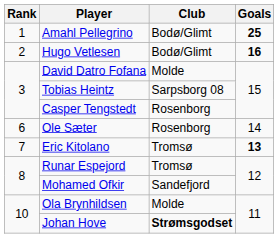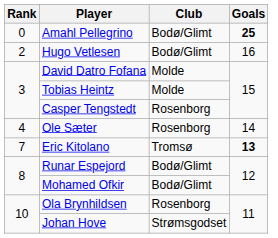 <table class="wikitable" style="text-align:center">
 <tr>
 <th>Rank</th>
 <th>Player</th>
 <th>Club</th>
 <th>Goals</th>
 </tr>
 <tr>
-<td rowspan="1">1</td>
+<td rowspan="1">0</td>
 <td align=left> <a href='#'>Amahl Pellegrino</a></td>
 <td align=left>Bodø/Glimt</td>
 <td rowspan="1"><strong>25</strong></td>
 </tr>
 <tr>
 <td rowspan="1">2</td>
 <td align=left> <a href='#'>Hugo Vetlesen</a></td>
 <td align=left>Bodø/Glimt</td>
-<td rowspan="1"><strong>16</strong></td>
+<td rowspan="1">16</td>
 </tr>
 <tr>
 <td rowspan="3">3</td>
 <td align=left> <a href='#'>David Datro Fofana</a></td>
 <td align=left>Molde</td>
 <td rowspan="3">15</td>
 </tr>
 <tr>
 <td align=left> <a href='#'>Tobias Heintz</a></td>
-<td align=left>Sarpsborg 08</td>
+<td align=left>Molde</td>
 </tr>
 <tr>
 <td align=left> <a href='#'>Casper Tengstedt</a></td>
 <td align=left>Rosenborg</td>
 </tr>
 <tr>
-<td rowspan="1">6</td>
+<td rowspan="1">4</td>
 <td align=left> <a href='#'>Ole Sæter</a></td>
 <td align=left>Rosenborg</td>
 <td rowspan="1">14</td>
 </tr>
 <tr>
 <td rowspan="1">7</td>
 <td align=left> <a href='#'>Eric Kitolano</a></td>
 <td align=left>Tromsø</td>
 <td rowspan="1"><strong>13</strong></td>
 </tr>
 <tr>
 <td rowspan="2">8</td>
 <td align=left> <a href='#'>Runar Espejord</a></td>
-<td align=left>Tromsø</td>
+<td align=left>Bodø/Glimt</td>
 <td rowspan="2">12</td>
 </tr>
 <tr>
 <td align=left> <a href='#'>Mohamed Ofkir</a></td>
-<td align=left>Sandefjord</td>
+<td align=left>Bodø/Glimt</td>
 </tr>
 <tr>
 <td rowspan="2">10</td>
 <td align=left> <a href='#'>Ola Brynhildsen</a></td>
-<td align=left>Molde</td>
+<td align=left>Rosenborg</td>
 <td rowspan="2">11</td>
 </tr>
 <tr>
 <td align=left> <a href='#'>Johan Hove</a></td>
-<td align=left><strong>Strømsgodset</strong></td>
+<td align=left>Strømsgodset</td>
 </tr>
 </table>
